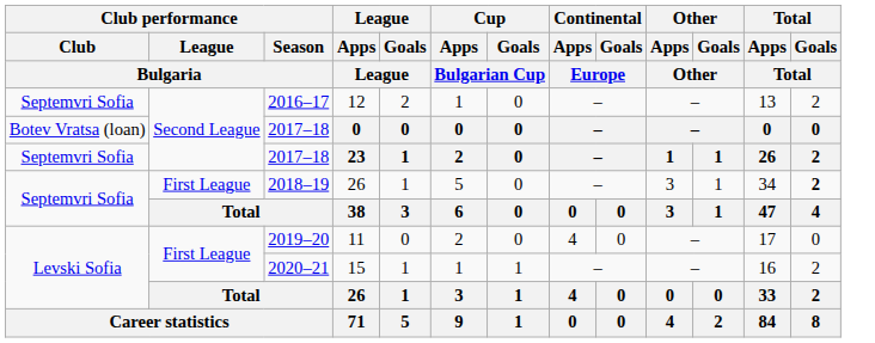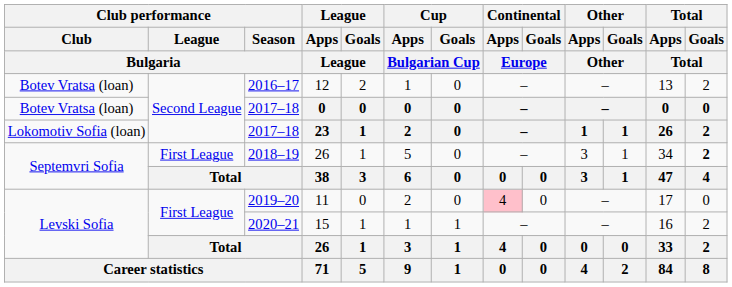 <table class="wikitable" style="text-align: center">
 <tr>
 <th Colspan="3">Club performance</th>
 <th Colspan="2">League</th>
 <th Colspan="2">Cup</th>
 <th Colspan="2">Continental</th>
 <th Colspan="2">Other</th>
 <th Colspan="3">Total</th>
 </tr>
 <tr>
 <th>Club</th>
 <th>League</th>
 <th>Season</th>
 <th>Apps</th>
 <th>Goals</th>
 <th>Apps</th>
 <th>Goals</th>
 <th>Apps</th>
 <th>Goals</th>
 <th>Apps</th>
 <th>Goals</th>
 <th>Apps</th>
 <th>Goals</th>
 </tr>
 <tr>
 <th Colspan="3">Bulgaria</th>
 <th Colspan="2">League</th>
 <th Colspan="2"><a href='#'>Bulgarian Cup</a></th>
 <th Colspan="2"><a href='#'>Europe</a></th>
 <th Colspan="2">Other</th>
 <th Colspan="2">Total</th>
 </tr>
 <tr>
-<td rowspan="1" valign="center"><a href='#'>Septemvri Sofia</a></td>
+<td rowspan="1" valign="center"><a href='#'>Botev Vratsa</a> (loan)</td>
 <td rowspan="3"><a href='#'>Second League</a></td>
 <td><a href='#'>2016–17</a></td>
 <td>12</td>
 <td>2</td>
 <td>1</td>
 <td>0</td>
 <td colspan="2">–</td>
 <td colspan="2">–</td>
 <td>13</td>
 <td>2</td>
 </tr>
 <tr>
 <td rowspan="1" valign="center"><a href='#'>Botev Vratsa</a> (loan)</td>
 <td><a href='#'>2017–18</a></td>
 <th>0</th>
 <th>0</th>
 <th>0</th>
 <th>0</th>
 <th colspan="2">–</th>
 <th colspan="2">–</th>
 <th>0</th>
 <th>0</th>
 </tr>
 <tr>
-<td rowspan="1" valign="center"><a href='#'>Septemvri Sofia</a></td>
+<td rowspan="1" valign="center"><a href='#'>Lokomotiv Sofia</a> (loan)</td>
 <td><a href='#'>2017–18</a></td>
 <th>23</th>
 <th>1</th>
 <th>2</th>
 <th>0</th>
 <th colspan="2">–</th>
 <th>1</th>
 <th>1</th>
 <th>26</th>
 <th>2</th>
 </tr>
 <tr>
 <td rowspan="2" valign="center"><a href='#'>Septemvri Sofia</a></td>
 <td rowspan="1"><a href='#'>First League</a></td>
 <td><a href='#'>2018–19</a></td>
 <td>26</td>
 <td>1</td>
 <td>5</td>
 <td>0</td>
 <td colspan="2">–</td>
 <td>3</td>
 <td>1</td>
 <td>34</td>
 <td><strong>2</strong></td>
 </tr>
 <tr>
 <th colspan=2>Total</th>
 <th>38</th>
 <th>3</th>
 <th>6</th>
 <th>0</th>
 <th>0</th>
 <th>0</th>
 <th>3</th>
 <th>1</th>
 <th>47</th>
 <th>4</th>
 </tr>
 <tr>
 <td rowspan="3" valign="center"><a href='#'>Levski Sofia</a></td>
 <td rowspan="2"><a href='#'>First League</a></td>
 <td><a href='#'>2019–20</a></td>
 <td>11</td>
 <td>0</td>
 <td>2</td>
 <td>0</td>
-<td>4</td>
+<td style="background: pink;">4</td>
 <td>0</td>
 <td colspan="2">–</td>
 <td>17</td>
 <td>0</td>
 </tr>
 <tr>
 <td><a href='#'>2020–21</a></td>
 <td>15</td>
 <td>1</td>
 <td>1</td>
 <td>1</td>
 <td colspan="2">–</td>
 <td colspan="2">–</td>
 <td>16</td>
 <td>2</td>
 </tr>
 <tr>
 <th colspan=2>Total</th>
 <th>26</th>
 <th>1</th>
 <th>3</th>
 <th>1</th>
 <th>4</th>
 <th>0</th>
 <th>0</th>
 <th>0</th>
 <th>33</th>
 <th>2</th>
 </tr>
 <tr>
 <th colspan="3">Career statistics</th>
 <th>71</th>
 <th>5</th>
 <th>9</th>
 <th>1</th>
 <th>0</th>
 <th>0</th>
 <th>4</th>
 <th>2</th>
 <th>84</th>
 <th>8</th>
 </tr>
 </table>
